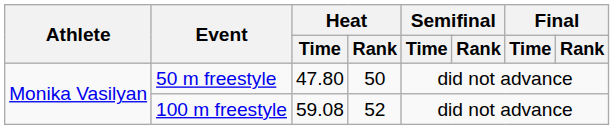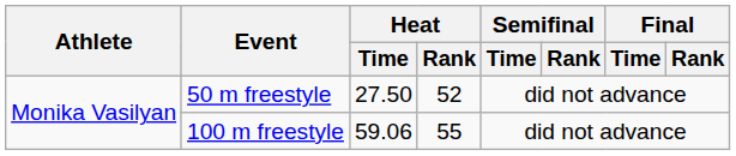 <table class=wikitable style="font-size:90%">
 <tr>
 <th rowspan="2">Athlete</th>
 <th rowspan="2">Event</th>
 <th colspan="2">Heat</th>
 <th colspan="2">Semifinal</th>
 <th colspan="2">Final</th>
 </tr>
 <tr style="font-size:95%">
 <th>Time</th>
 <th>Rank</th>
 <th>Time</th>
 <th>Rank</th>
 <th>Time</th>
 <th>Rank</th>
 </tr>
 <tr align=center>
 <td align=left rowspan=2><a href='#'>Monika Vasilyan</a></td>
 <td align=left><a href='#'>50 m freestyle</a></td>
-<td>47.80</td>
-<td>50</td>
+<td>27.50</td>
+<td>52</td>
 <td colspan=4>did not advance</td>
 </tr>
 <tr align=center>
 <td align=left><a href='#'>100 m freestyle</a></td>
-<td>59.08</td>
-<td>52</td>
+<td>59.06</td>
+<td>55</td>
 <td colspan=4>did not advance</td>
 </tr>
 </table>
